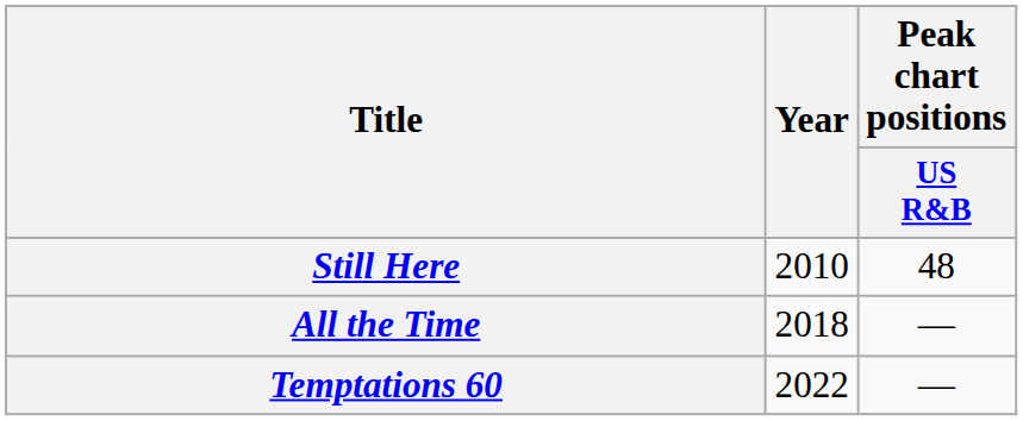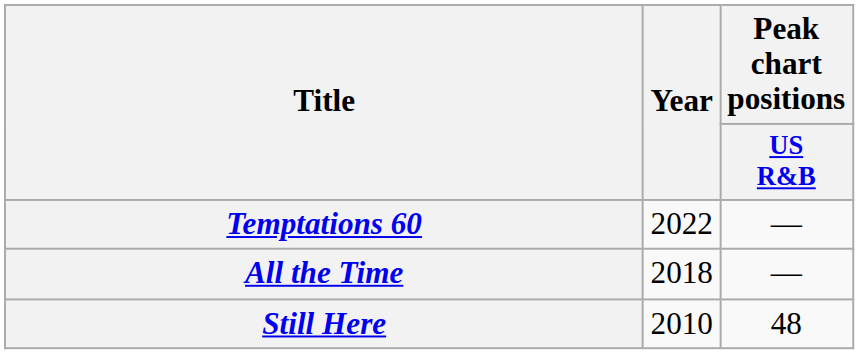 <table class="wikitable plainrowheaders" style="text-align:center;">
 <tr>
 <th rowspan="2" style="width:20em;">Title</th>
 <th rowspan="2">Year</th>
 <th colspan="1">Peak chart positions</th>
 </tr>
 <tr>
 <th scope="col" style="width:2.5em;font-size:85%"><a href='#'>US<br>R&B</a><br></th>
 </tr>
 <tr>
-<th scope="row"><em><a href='#'>Still Here</a></em></th>
-<td>2010</td>
-<td>48</td>
+<th scope="row"><em><a href='#'>Temptations 60</a></em></th>
+<td>2022</td>
+<td>—</td>
 </tr>
 <tr>
 <th scope="row"><em><a href='#'>All the Time</a></em></th>
 <td>2018</td>
 <td>—</td>
 </tr>
 <tr>
-<th scope="row"><em><a href='#'>Temptations 60</a></em></th>
-<td>2022</td>
-<td>—</td>
+<th scope="row"><em><a href='#'>Still Here</a></em></th>
+<td>2010</td>
+<td>48</td>
 </tr>
 </table>
